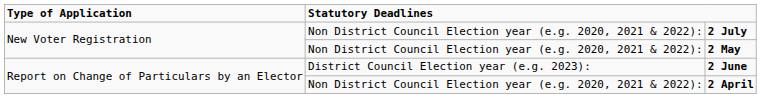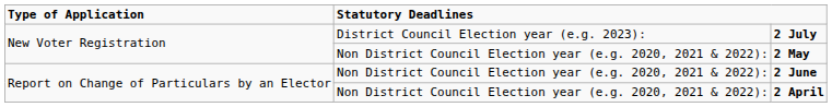 <table class="wikitable mw-collapsible">
 <tr>
 <td><strong>Type of Application</strong></td>
 <td colspan="2"><strong>Statutory Deadlines</strong></td>
 </tr>
 <tr>
 <td rowspan="2">New Voter Registration</td>
-<td>Non District Council Election year (e.g. 2020, 2021 & 2022):</td>
+<td>District Council Election year (e.g. 2023):</td>
 <td><strong>2 July</strong></td>
 </tr>
 <tr>
 <td>Non District Council Election year (e.g. 2020, 2021 & 2022):</td>
 <td><strong>2 May</strong></td>
 </tr>
 <tr>
 <td rowspan="2">Report on Change of Particulars by an Elector</td>
-<td>District Council Election year (e.g. 2023):</td>
+<td>Non District Council Election year (e.g. 2020, 2021 & 2022):</td>
 <td><strong>2 June</strong></td>
 </tr>
 <tr>
 <td>Non District Council Election year (e.g. 2020, 2021 & 2022):</td>
 <td><strong>2 April</strong></td>
 </tr>
 </table>
